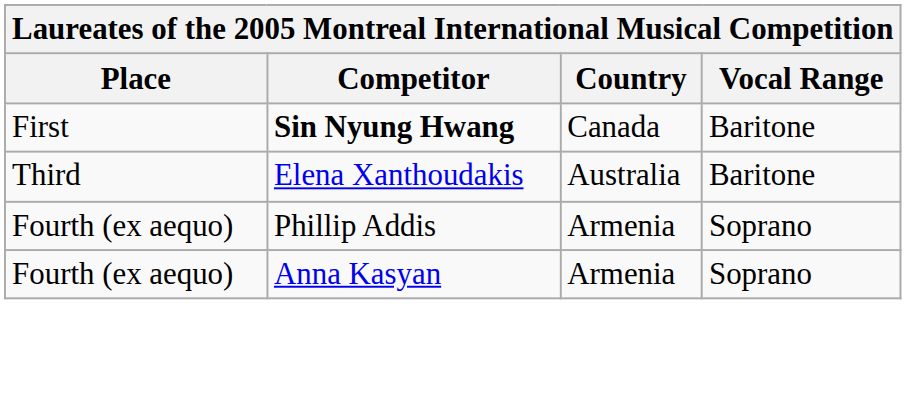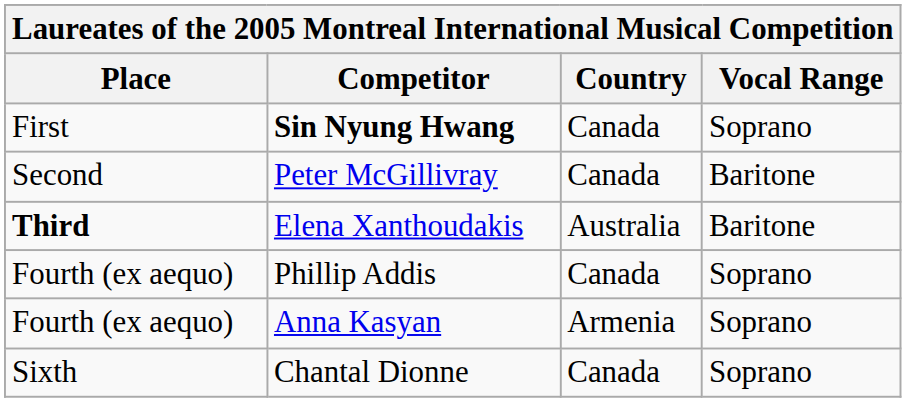 <table class="wikitable">
 <tr>
 <th colspan="4">Laureates of the 2005 Montreal International Musical Competition</th>
 </tr>
 <tr>
 <th>Place</th>
 <th>Competitor</th>
 <th>Country</th>
 <th>Vocal Range</th>
 </tr>
 <tr>
 <td>First</td>
 <td><strong>Sin Nyung Hwang</strong></td>
 <td> Canada</td>
+<td>Soprano</td>
+</tr>
+<tr>
+<td>Second</td>
+<td><a href='#'>Peter McGillivray</a></td>
+<td> Canada</td>
 <td>Baritone</td>
 </tr>
 <tr>
-<td>Third</td>
+<td><strong>Third</strong></td>
 <td><a href='#'>Elena Xanthoudakis</a></td>
 <td> Australia</td>
 <td>Baritone</td>
 </tr>
 <tr>
 <td>Fourth (ex aequo)</td>
 <td>Phillip Addis</td>
-<td> Armenia</td>
+<td> Canada</td>
 <td>Soprano</td>
 </tr>
 <tr>
 <td>Fourth (ex aequo)</td>
 <td><a href='#'>Anna Kasyan</a></td>
 <td> Armenia</td>
 <td>Soprano</td>
 </tr>
+<tr>
+<td>Sixth</td>
+<td>Chantal Dionne</td>
+<td> Canada</td>
+<td>Soprano</td>
+</tr>
 </table>
